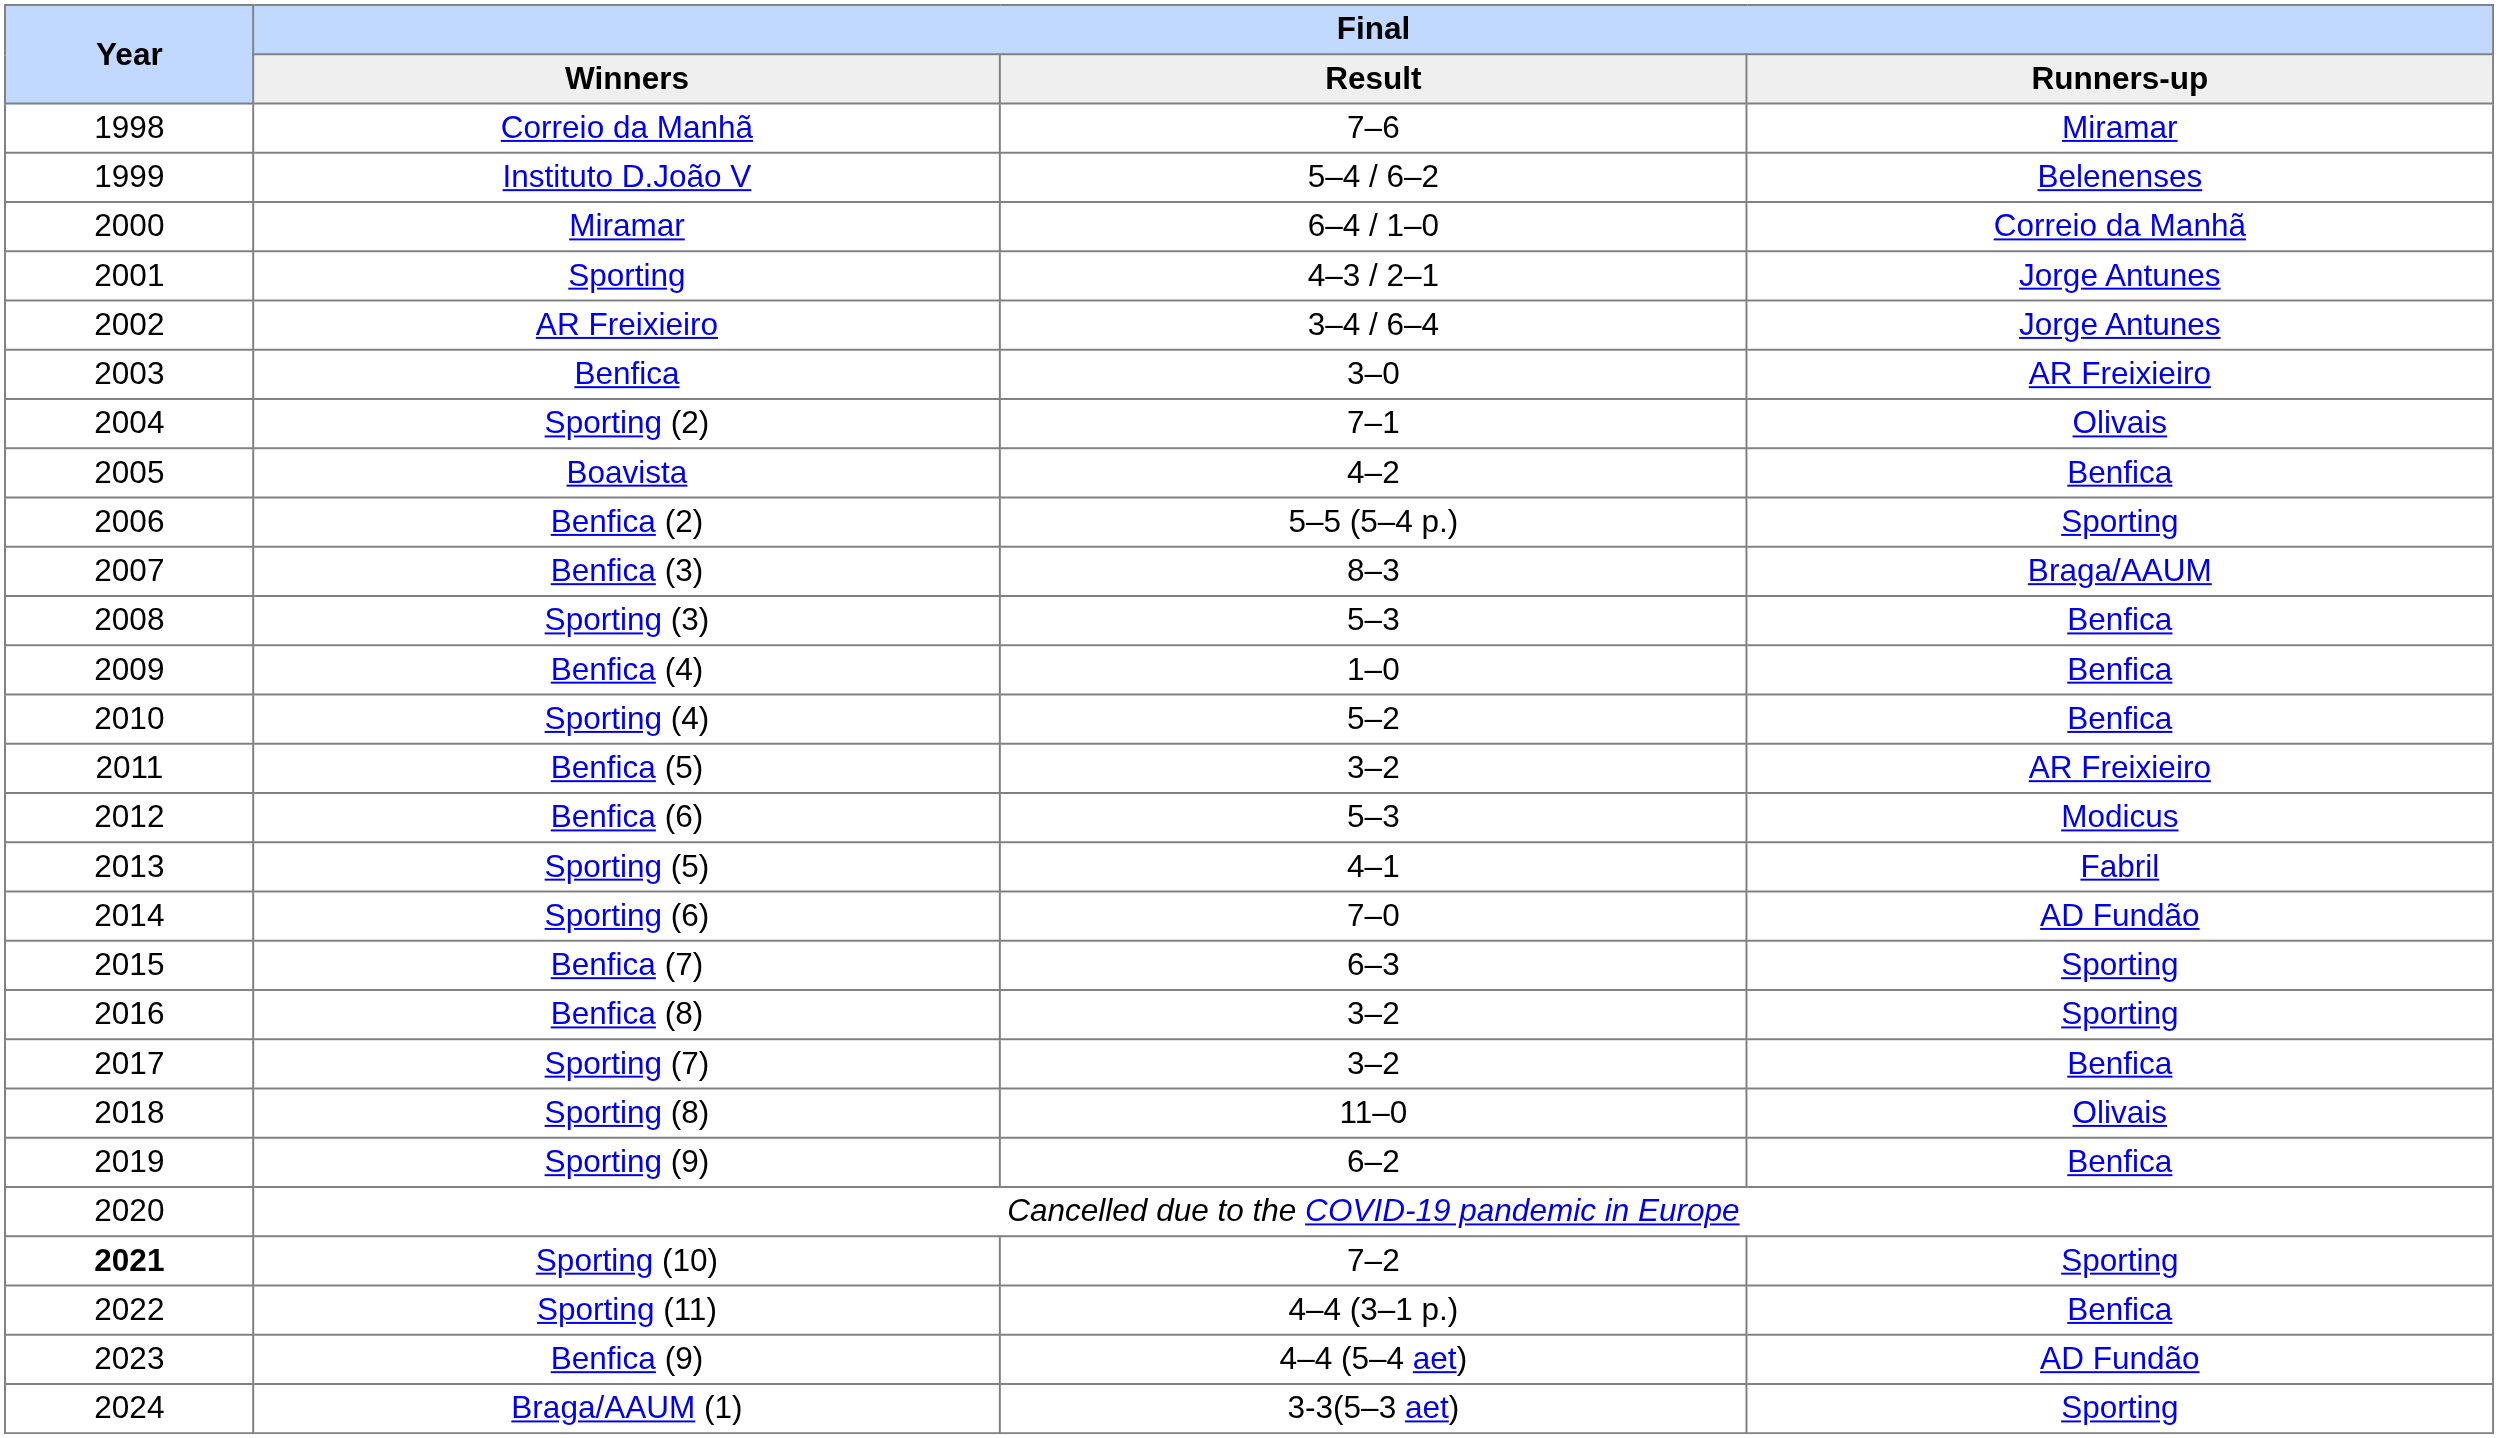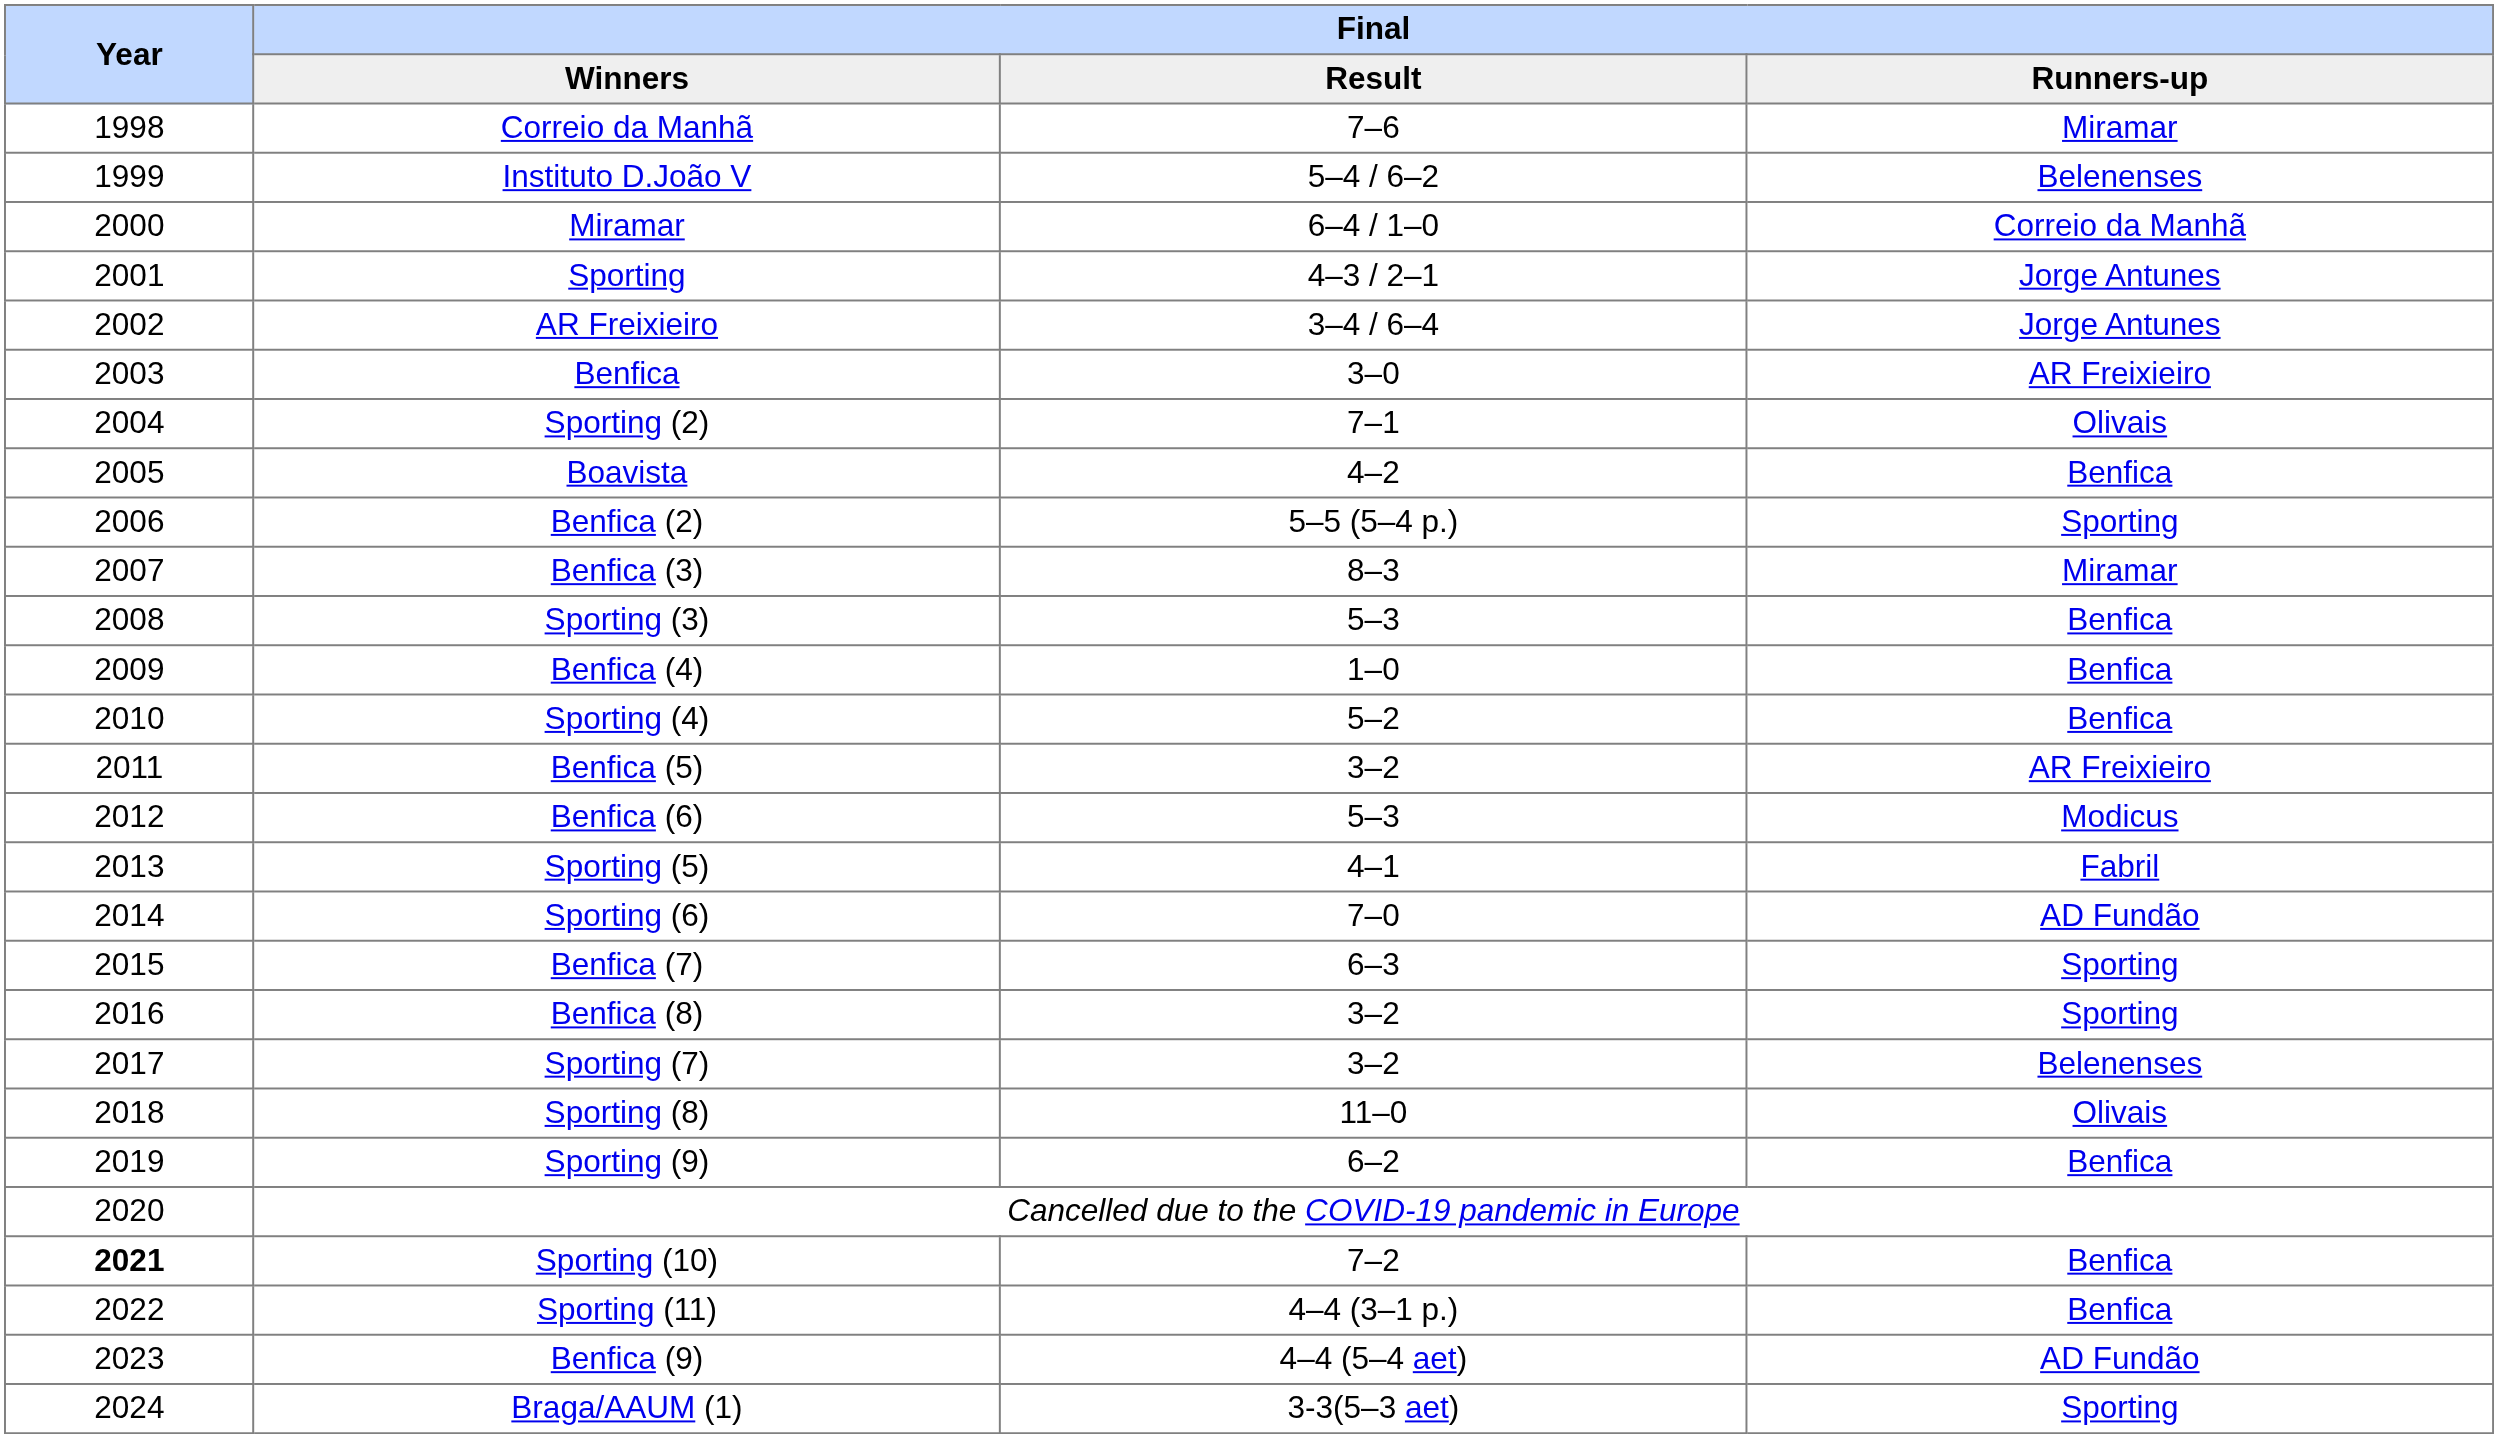 <table border=1 style="border-collapse:collapse;" cellpadding=3 cellspacing=0 width=100%>
 <tr bgcolor=#C1D8FF>
 <th rowspan=2 width=5%>Year</th>
 <th colspan=3>Final</th>
 </tr>
 <tr bgcolor=#EFEFEF>
 <th width=15%>Winners</th>
 <th width=15%>Result</th>
 <th width=15%>Runners-up</th>
 </tr>
 <tr align=center>
 <td>1998</td>
 <td><a href='#'>Correio da Manhã</a></td>
 <td>7–6</td>
 <td><a href='#'>Miramar</a></td>
 </tr>
 <tr align=center>
 <td>1999</td>
 <td><a href='#'>Instituto D.João V</a></td>
 <td>5–4 / 6–2</td>
 <td><a href='#'>Belenenses</a></td>
 </tr>
 <tr align=center>
 <td>2000</td>
 <td><a href='#'>Miramar</a></td>
 <td>6–4 / 1–0</td>
 <td><a href='#'>Correio da Manhã</a></td>
 </tr>
 <tr align=center>
 <td>2001</td>
 <td><a href='#'>Sporting</a></td>
 <td>4–3 / 2–1</td>
 <td><a href='#'>Jorge Antunes</a></td>
 </tr>
 <tr align=center>
 <td>2002</td>
 <td><a href='#'>AR Freixieiro</a></td>
 <td>3–4 / 6–4</td>
 <td><a href='#'>Jorge Antunes</a></td>
 </tr>
 <tr align=center>
 <td>2003</td>
 <td><a href='#'>Benfica</a></td>
 <td>3–0</td>
 <td><a href='#'>AR Freixieiro</a></td>
 </tr>
 <tr align=center>
 <td>2004</td>
 <td><a href='#'>Sporting</a> (2)</td>
 <td>7–1</td>
 <td><a href='#'>Olivais</a></td>
 </tr>
 <tr align=center>
 <td>2005</td>
 <td><a href='#'>Boavista</a></td>
 <td>4–2</td>
 <td><a href='#'>Benfica</a></td>
 </tr>
 <tr align=center>
 <td>2006</td>
 <td><a href='#'>Benfica</a> (2)</td>
 <td>5–5 (5–4 p.)</td>
 <td><a href='#'>Sporting</a></td>
 </tr>
 <tr align=center>
 <td>2007</td>
 <td><a href='#'>Benfica</a> (3)</td>
 <td>8–3</td>
-<td><a href='#'>Braga/AAUM</a></td>
+<td><a href='#'>Miramar</a></td>
 </tr>
 <tr align=center>
 <td>2008</td>
 <td><a href='#'>Sporting</a> (3)</td>
 <td>5–3</td>
 <td><a href='#'>Benfica</a></td>
 </tr>
 <tr align=center>
 <td>2009</td>
 <td><a href='#'>Benfica</a> (4)</td>
 <td>1–0</td>
 <td><a href='#'>Benfica</a></td>
 </tr>
 <tr align=center>
 <td>2010</td>
 <td><a href='#'>Sporting</a> (4)</td>
 <td>5–2</td>
 <td><a href='#'>Benfica</a></td>
 </tr>
 <tr align=center>
 <td>2011</td>
 <td><a href='#'>Benfica</a> (5)</td>
 <td>3–2</td>
 <td><a href='#'>AR Freixieiro</a></td>
 </tr>
 <tr align=center>
 <td>2012</td>
 <td><a href='#'>Benfica</a> (6)</td>
 <td>5–3</td>
 <td><a href='#'>Modicus</a></td>
 </tr>
 <tr align=center>
 <td>2013</td>
 <td><a href='#'>Sporting</a> (5)</td>
 <td>4–1</td>
 <td><a href='#'>Fabril</a></td>
 </tr>
 <tr align=center>
 <td>2014</td>
 <td><a href='#'>Sporting</a> (6)</td>
 <td>7–0</td>
 <td><a href='#'>AD Fundão</a></td>
 </tr>
 <tr align=center>
 <td>2015</td>
 <td><a href='#'>Benfica</a> (7)</td>
 <td>6–3</td>
 <td><a href='#'>Sporting</a></td>
 </tr>
 <tr align=center>
 <td>2016</td>
 <td><a href='#'>Benfica</a> (8)</td>
 <td>3–2</td>
 <td><a href='#'>Sporting</a></td>
 </tr>
 <tr align=center>
 <td>2017</td>
 <td><a href='#'>Sporting</a> (7)</td>
 <td>3–2</td>
-<td><a href='#'>Benfica</a></td>
+<td><a href='#'>Belenenses</a></td>
 </tr>
 <tr align=center>
 <td>2018</td>
 <td><a href='#'>Sporting</a> (8)</td>
 <td>11–0</td>
 <td><a href='#'>Olivais</a></td>
 </tr>
 <tr align=center>
 <td>2019</td>
 <td><a href='#'>Sporting</a> (9)</td>
 <td>6–2</td>
 <td><a href='#'>Benfica</a></td>
 </tr>
 <tr align=center>
 <td>2020</td>
 <td align=center colspan=3><em>Cancelled due to the <a href='#'>COVID-19 pandemic in Europe</a></em></td>
 </tr>
 <tr align=center>
 <td><strong>2021</strong></td>
 <td><a href='#'>Sporting</a> (10)</td>
 <td>7–2</td>
-<td><a href='#'>Sporting</a></td>
+<td><a href='#'>Benfica</a></td>
 </tr>
 <tr align=center>
 <td>2022</td>
 <td><a href='#'>Sporting</a> (11)</td>
 <td>4–4 (3–1 p.)</td>
 <td><a href='#'>Benfica</a></td>
 </tr>
 <tr align=center>
 <td>2023</td>
 <td><a href='#'>Benfica</a> (9)</td>
 <td>4–4 (5–4 <a href='#'>aet</a>)</td>
 <td><a href='#'>AD Fundão</a></td>
 </tr>
 <tr align=center>
 <td>2024</td>
 <td><a href='#'>Braga/AAUM</a> (1)</td>
 <td>3-3(5–3 <a href='#'>aet</a>)</td>
 <td><a href='#'>Sporting</a></td>
 </tr>
 </table>
